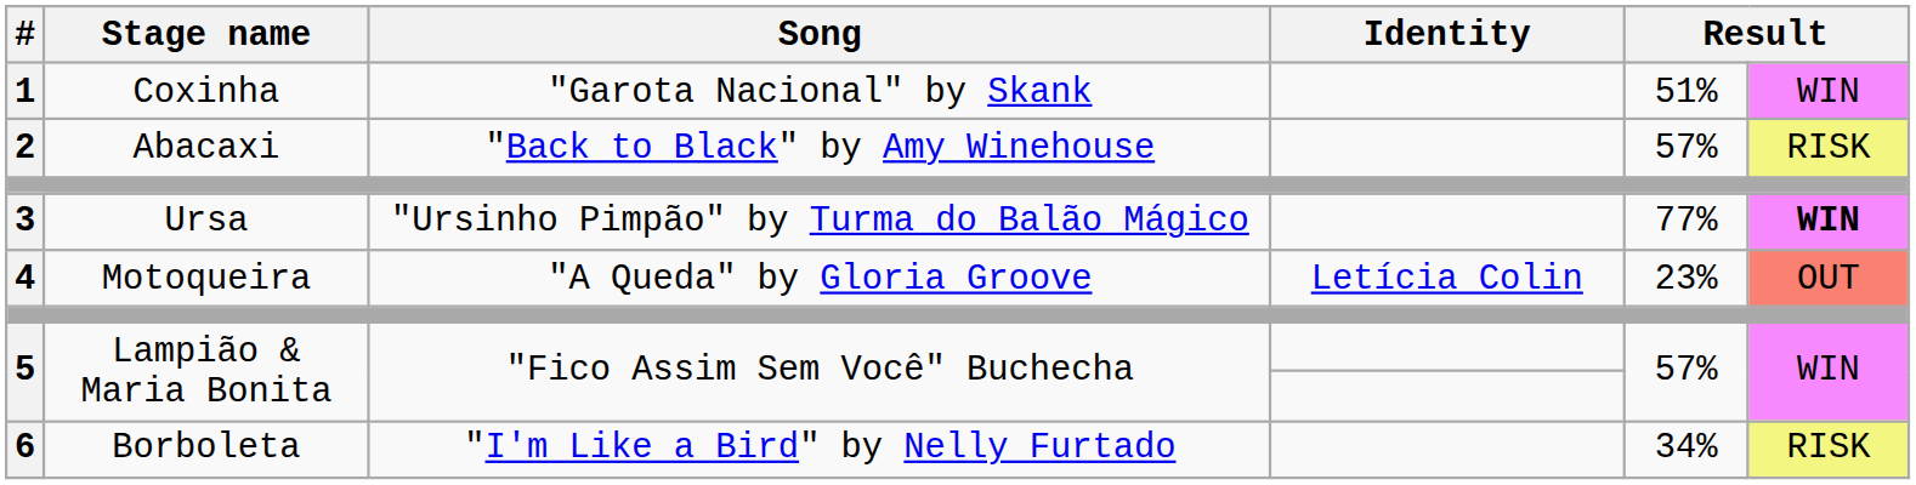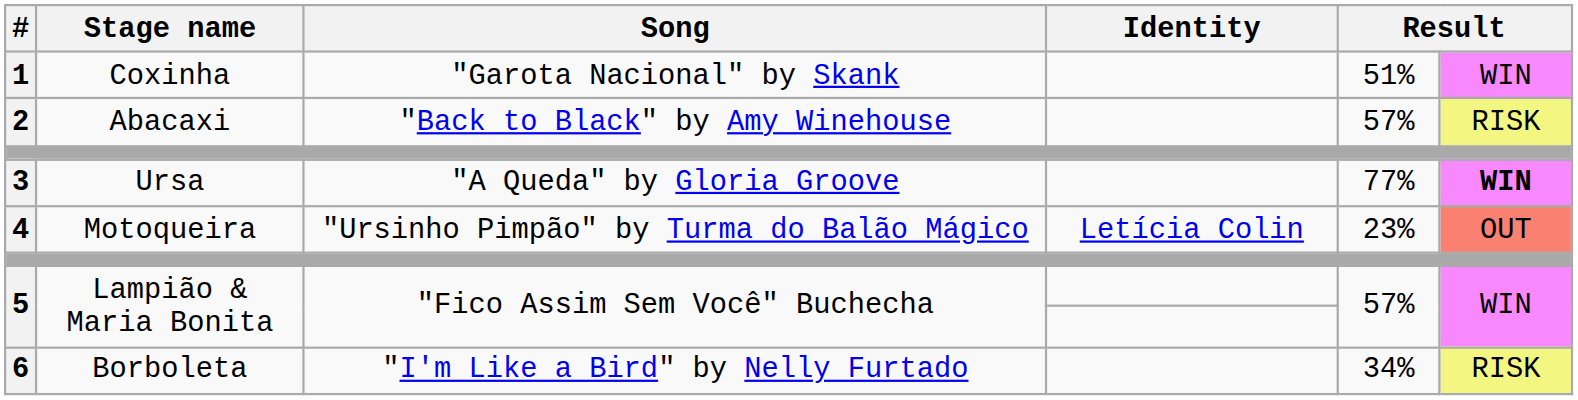 <table class="wikitable plainrowheaders" style="text-align: center;">
 <tr>
 <th>#</th>
 <th width=115>Stage name</th>
 <th width=330>Song</th>
 <th width=125>Identity</th>
 <th style="width:100px;" colspan="2">Result</th>
 </tr>
 <tr>
 <th>1</th>
 <td>Coxinha</td>
 <td>"Garota Nacional" by <a href='#'>Skank</a></td>
 <td></td>
 <td>51%</td>
 <td style="background:#F888FD">WIN</td>
 </tr>
 <tr>
 <th>2</th>
 <td>Abacaxi</td>
 <td>"<a href='#'>Back to Black</a>" by <a href='#'>Amy Winehouse</a></td>
 <td></td>
 <td>57%</td>
 <td style="background:#F3F781">RISK</td>
 </tr>
 <tr>
 <td colspan="6" style="background:darkGrey;"></td>
 </tr>
 <tr>
 <th>3</th>
 <td>Ursa</td>
-<td>"Ursinho Pimpão" by <a href='#'>Turma do Balão Mágico</a></td>
+<td>"A Queda" by <a href='#'>Gloria Groove</a></td>
 <td></td>
 <td>77%</td>
 <td style="background:#F888FD"><strong>WIN</strong></td>
 </tr>
 <tr>
 <th>4</th>
 <td>Motoqueira</td>
-<td>"A Queda" by <a href='#'>Gloria Groove</a></td>
+<td>"Ursinho Pimpão" by <a href='#'>Turma do Balão Mágico</a></td>
 <td><a href='#'>Letícia Colin</a></td>
 <td>23%</td>
 <td style="background:salmon;">OUT</td>
 </tr>
 <tr>
 <td colspan="6" style="background:darkGrey;"></td>
 </tr>
 <tr>
 <th rowspan="2">5</th>
 <td rowspan="2">Lampião & Maria Bonita</td>
 <td rowspan="2">"Fico Assim Sem Você"  Buchecha</td>
 <td></td>
 <td rowspan="2">57%</td>
 <td rowspan="2" style="background:#F888FD">WIN</td>
 </tr>
 <tr>
 <td></td>
 </tr>
 <tr>
 <th>6</th>
 <td>Borboleta</td>
 <td>"<a href='#'>I'm Like a Bird</a>" by <a href='#'>Nelly Furtado</a></td>
 <td></td>
 <td>34%</td>
 <td style="background:#F3F781">RISK</td>
 </tr>
 </table>
